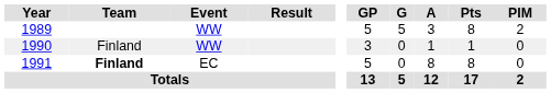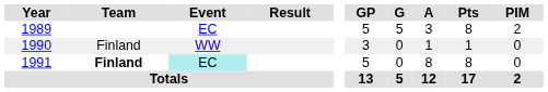 <table border="0" cellpadding="1" cellspacing="0" style="text-align:center; width:40em">
 <tr align="centre" bgcolor="#e0e0e0">
 <th>Year</th>
 <th>Team</th>
 <th>Event</th>
 <th>Result</th>
 <th rowspan="99" bgcolor="#ffffff"> </th>
 <th>GP</th>
 <th>G</th>
 <th>A</th>
 <th>Pts</th>
 <th>PIM</th>
 </tr>
 <tr>
 <td><a href='#'>1989</a></td>
 <td></td>
-<td><a href='#'>WW</a></td>
+<td><a href='#'>EC</a></td>
 <td></td>
 <td>5</td>
 <td>5</td>
 <td>3</td>
 <td>8</td>
 <td>2</td>
 </tr>
 <tr bgcolor="#f0f0f0">
 <td><a href='#'>1990</a></td>
 <td>Finland</td>
 <td><a href='#'>WW</a></td>
 <td></td>
 <td>3</td>
 <td>0</td>
 <td>1</td>
 <td>1</td>
 <td>0</td>
 </tr>
 <tr>
 <td><a href='#'>1991</a></td>
 <td><strong>Finland</strong></td>
-<td>EC</td>
+<td style="background: paleturquoise;">EC</td>
 <td></td>
 <td>5</td>
 <td>0</td>
 <td>8</td>
 <td>8</td>
 <td>0</td>
 </tr>
 <tr align="centre" bgcolor="#e0e0e0">
 <th colspan="4">Totals</th>
 <th>13</th>
 <th>5</th>
 <th>12</th>
 <th>17</th>
 <th>2</th>
 </tr>
 </table>
